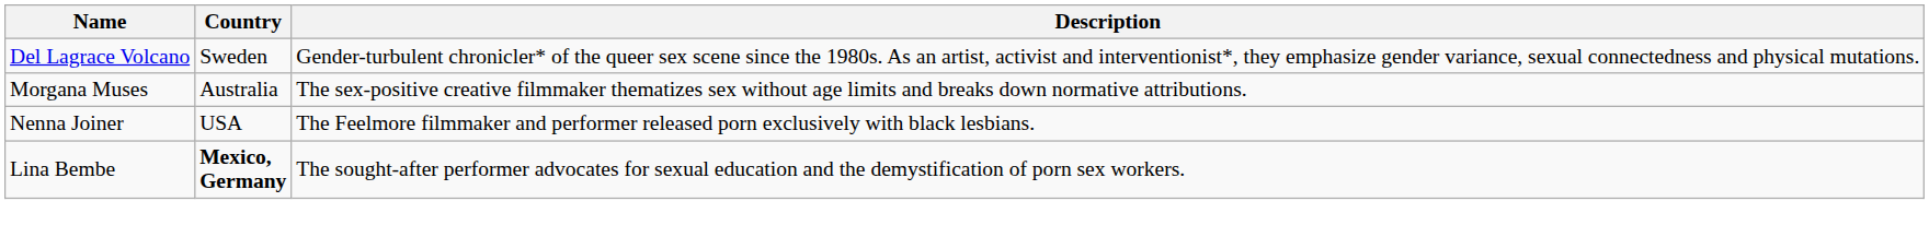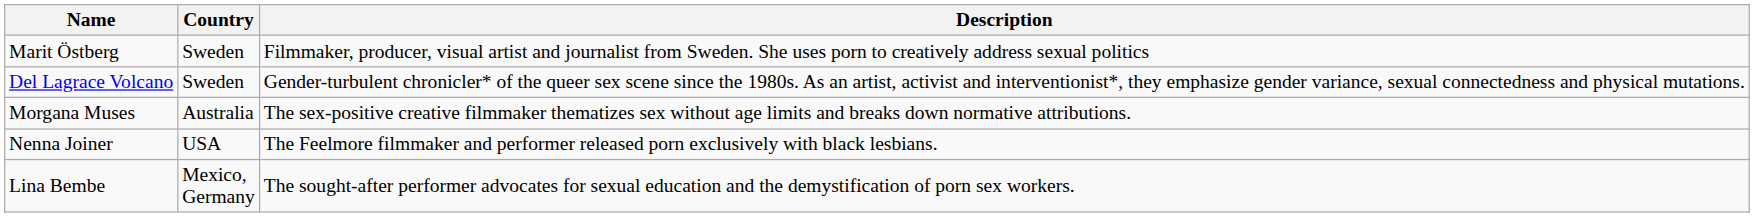 <table class="wikitable">
 <tr>
 <th>Name</th>
 <th>Country</th>
 <th>Description</th>
+</tr>
+<tr>
+<td>Marit Östberg</td>
+<td>Sweden</td>
+<td>Filmmaker, producer, visual artist and journalist from Sweden. She uses porn to creatively address sexual politics</td>
 </tr>
 <tr>
 <td><a href='#'>Del Lagrace Volcano</a></td>
 <td>Sweden</td>
 <td>Gender-turbulent chronicler* of the queer sex scene since the 1980s. As an artist, activist and interventionist*, they emphasize gender variance, sexual connectedness and physical mutations.</td>
 </tr>
 <tr>
 <td>Morgana Muses</td>
 <td>Australia</td>
 <td>The sex-positive creative filmmaker thematizes sex without age limits and breaks down normative attributions.</td>
 </tr>
 <tr>
 <td>Nenna Joiner</td>
 <td>USA</td>
 <td>The Feelmore filmmaker and performer released porn exclusively with black lesbians.</td>
 </tr>
 <tr>
 <td>Lina Bembe</td>
-<td><strong>Mexico,<br>Germany</strong></td>
+<td>Mexico,<br>Germany</td>
 <td>The sought-after performer advocates for sexual education and the demystification of porn sex workers.</td>
 </tr>
 </table>
